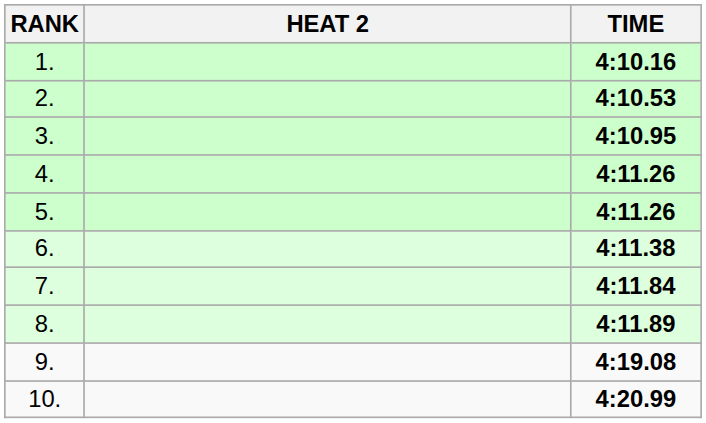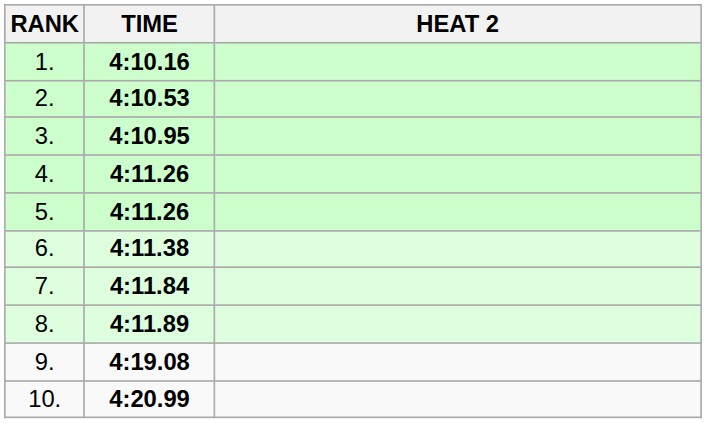 <table class="wikitable" style="border-collapse: collapse; font-size: 90%;">
 <tr>
 <th>RANK</th>
+<th style="width: 5em">TIME</th>
 <th style="width: 20em">HEAT 2</th>
-<th style="width: 5em">TIME</th>
 </tr>
 <tr style="background:#ccffcc;">
 <td align="center">1.</td>
+<td align="center"><strong>4:10.16</strong></td>
 <td></td>
-<td align="center"><strong>4:10.16</strong></td>
 </tr>
 <tr style="background:#ccffcc;">
 <td align="center">2.</td>
+<td align="center"><strong>4:10.53</strong></td>
 <td></td>
-<td align="center"><strong>4:10.53</strong></td>
 </tr>
 <tr style="background:#ccffcc;">
 <td align="center">3.</td>
+<td align="center"><strong>4:10.95</strong></td>
 <td></td>
-<td align="center"><strong>4:10.95</strong></td>
 </tr>
 <tr style="background:#ccffcc;">
 <td align="center">4.</td>
+<td align="center"><strong>4:11.26</strong></td>
 <td></td>
-<td align="center"><strong>4:11.26</strong></td>
 </tr>
 <tr style="background:#ccffcc;">
 <td align="center">5.</td>
+<td align="center"><strong>4:11.26</strong></td>
 <td></td>
-<td align="center"><strong>4:11.26</strong></td>
 </tr>
 <tr style="background:#ddffdd;">
 <td align="center">6.</td>
+<td align="center"><strong>4:11.38</strong></td>
 <td></td>
-<td align="center"><strong>4:11.38</strong></td>
 </tr>
 <tr style="background:#ddffdd;">
 <td align="center">7.</td>
+<td align="center"><strong>4:11.84</strong></td>
 <td></td>
-<td align="center"><strong>4:11.84</strong></td>
 </tr>
 <tr style="background:#ddffdd;">
 <td align="center">8.</td>
+<td align="center"><strong>4:11.89</strong></td>
 <td></td>
-<td align="center"><strong>4:11.89</strong></td>
 </tr>
 <tr>
 <td align="center">9.</td>
+<td align="center"><strong>4:19.08</strong></td>
 <td></td>
-<td align="center"><strong>4:19.08</strong></td>
 </tr>
 <tr>
 <td align="center">10.</td>
+<td align="center"><strong>4:20.99</strong></td>
 <td></td>
-<td align="center"><strong>4:20.99</strong></td>
 </tr>
 </table>
